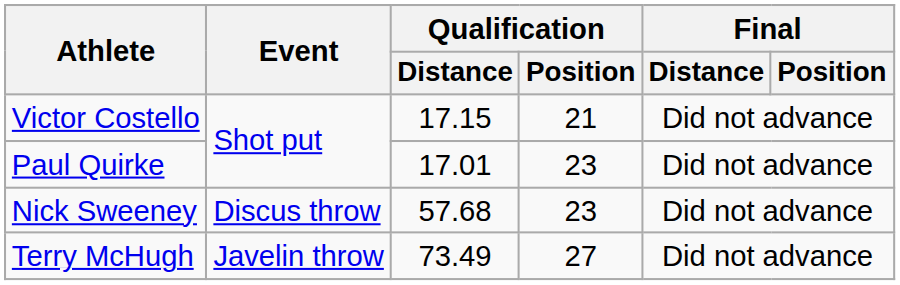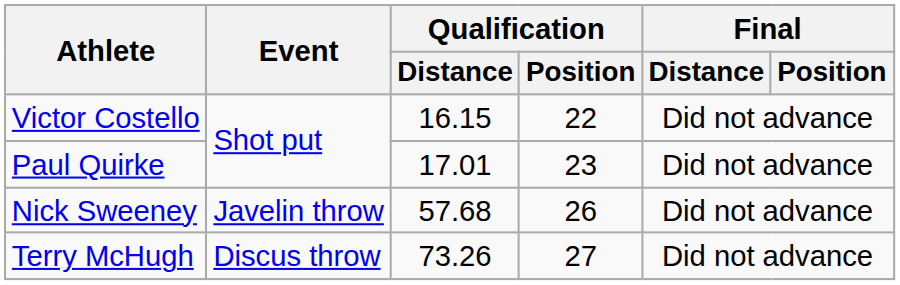 <table class="wikitable" style="font-size:90%">
 <tr>
 <th rowspan="2">Athlete</th>
 <th rowspan="2">Event</th>
 <th colspan="2">Qualification</th>
 <th colspan="2">Final</th>
 </tr>
 <tr style="font-size:95%">
 <th>Distance</th>
 <th>Position</th>
 <th>Distance</th>
 <th>Position</th>
 </tr>
 <tr align=center>
 <td align=left><a href='#'>Victor Costello</a></td>
 <td align=left rowspan=2><a href='#'>Shot put</a></td>
-<td>17.15</td>
-<td>21</td>
+<td>16.15</td>
+<td>22</td>
 <td colspan=2>Did not advance</td>
 </tr>
 <tr align=center>
 <td align=left><a href='#'>Paul Quirke</a></td>
 <td>17.01</td>
 <td>23</td>
 <td colspan=2>Did not advance</td>
 </tr>
 <tr align=center>
 <td align=left><a href='#'>Nick Sweeney</a></td>
-<td align=left><a href='#'>Discus throw</a></td>
+<td align=left><a href='#'>Javelin throw</a></td>
 <td>57.68</td>
-<td>23</td>
+<td>26</td>
 <td colspan=2>Did not advance</td>
 </tr>
 <tr align=center>
 <td align=left><a href='#'>Terry McHugh</a></td>
-<td align=left><a href='#'>Javelin throw</a></td>
-<td>73.49</td>
+<td align=left><a href='#'>Discus throw</a></td>
+<td>73.26</td>
 <td>27</td>
 <td colspan=2>Did not advance</td>
 </tr>
 </table>
